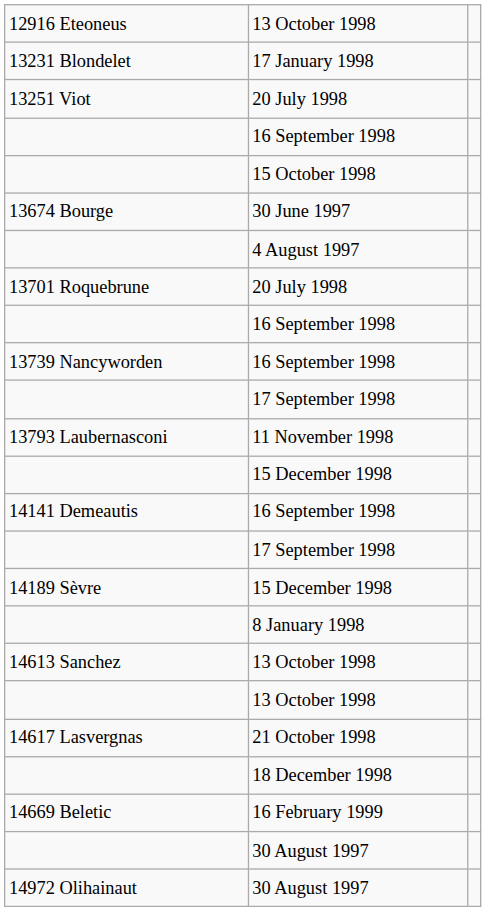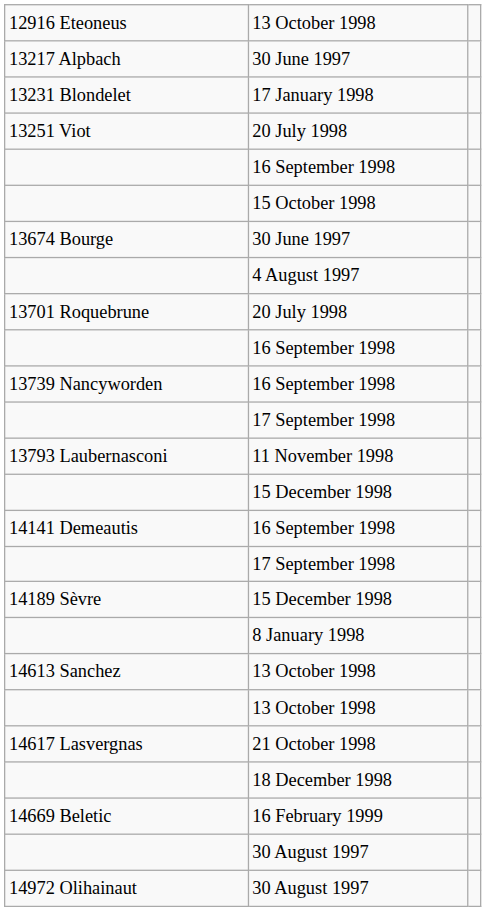 <table class="wikitable" style="font-size: 89%; float: left; width: 26em; margin-right: 1em; height: 700px">
 <tr>
 <td>12916 Eteoneus</td>
 <td>13 October 1998</td>
+<td></td>
+</tr>
+<tr>
+<td>13217 Alpbach</td>
+<td>30 June 1997</td>
 <td></td>
 </tr>
 <tr>
 <td>13231 Blondelet</td>
 <td>17 January 1998</td>
 <td></td>
 </tr>
 <tr>
 <td>13251 Viot</td>
 <td>20 July 1998</td>
 <td></td>
 </tr>
 <tr>
 <td></td>
 <td>16 September 1998</td>
 <td></td>
 </tr>
 <tr>
 <td></td>
 <td>15 October 1998</td>
 <td></td>
 </tr>
 <tr>
 <td>13674 Bourge</td>
 <td>30 June 1997</td>
 <td></td>
 </tr>
 <tr>
 <td></td>
 <td>4 August 1997</td>
 <td></td>
 </tr>
 <tr>
 <td>13701 Roquebrune</td>
 <td>20 July 1998</td>
 <td></td>
 </tr>
 <tr>
 <td></td>
 <td>16 September 1998</td>
 <td></td>
 </tr>
 <tr>
 <td>13739 Nancyworden</td>
 <td>16 September 1998</td>
 <td></td>
 </tr>
 <tr>
 <td></td>
 <td>17 September 1998</td>
 <td></td>
 </tr>
 <tr>
 <td>13793 Laubernasconi</td>
 <td>11 November 1998</td>
 <td></td>
 </tr>
 <tr>
 <td></td>
 <td>15 December 1998</td>
 <td></td>
 </tr>
 <tr>
 <td>14141 Demeautis</td>
 <td>16 September 1998</td>
 <td></td>
 </tr>
 <tr>
 <td></td>
 <td>17 September 1998</td>
 <td></td>
 </tr>
 <tr>
 <td>14189 Sèvre</td>
 <td>15 December 1998</td>
 <td></td>
 </tr>
 <tr>
 <td></td>
 <td>8 January 1998</td>
 <td></td>
 </tr>
 <tr>
 <td>14613 Sanchez</td>
 <td>13 October 1998</td>
 <td></td>
 </tr>
 <tr>
 <td></td>
 <td>13 October 1998</td>
 <td></td>
 </tr>
 <tr>
 <td>14617 Lasvergnas</td>
 <td>21 October 1998</td>
 <td></td>
 </tr>
 <tr>
 <td></td>
 <td>18 December 1998</td>
 <td></td>
 </tr>
 <tr>
 <td>14669 Beletic</td>
 <td>16 February 1999</td>
 <td></td>
 </tr>
 <tr>
 <td></td>
 <td>30 August 1997</td>
 <td></td>
 </tr>
 <tr>
 <td>14972 Olihainaut</td>
 <td>30 August 1997</td>
 <td></td>
 </tr>
 </table>
